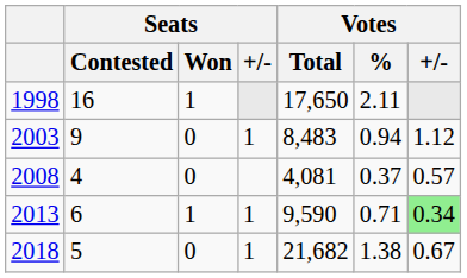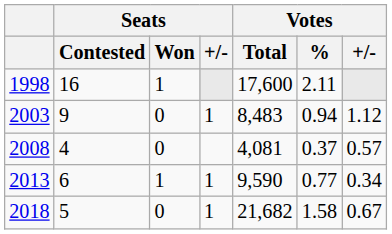 <table class="wikitable">
 <tr>
 <th></th>
 <th colspan="3">Seats</th>
 <th colspan="3">Votes</th>
 </tr>
 <tr>
 <th></th>
 <th>Contested</th>
 <th>Won</th>
 <th>+/-</th>
 <th>Total</th>
 <th>%</th>
 <th>+/-</th>
 </tr>
 <tr>
 <td><a href='#'>1998</a></td>
 <td>16</td>
 <td>1</td>
 <td bgcolor="#E9E9E9"></td>
-<td>17,650</td>
+<td>17,600</td>
 <td>2.11</td>
 <td bgcolor="#E9E9E9"></td>
 </tr>
 <tr>
 <td><a href='#'>2003</a></td>
 <td>9</td>
 <td>0</td>
 <td> 1</td>
 <td>8,483</td>
 <td>0.94</td>
 <td> 1.12</td>
 </tr>
 <tr>
 <td><a href='#'>2008</a></td>
 <td>4</td>
 <td>0</td>
 <td></td>
 <td>4,081</td>
 <td>0.37</td>
 <td> 0.57</td>
 </tr>
 <tr>
 <td><a href='#'>2013</a></td>
 <td>6</td>
 <td>1</td>
 <td> 1</td>
 <td>9,590</td>
-<td>0.71</td>
-<td style="background: lightgreen;"> 0.34</td>
+<td>0.77</td>
+<td> 0.34</td>
 </tr>
 <tr>
 <td><a href='#'>2018</a></td>
 <td>5</td>
 <td>0</td>
 <td> 1</td>
 <td>21,682</td>
-<td>1.38</td>
+<td>1.58</td>
 <td> 0.67</td>
 </tr>
 </table>
